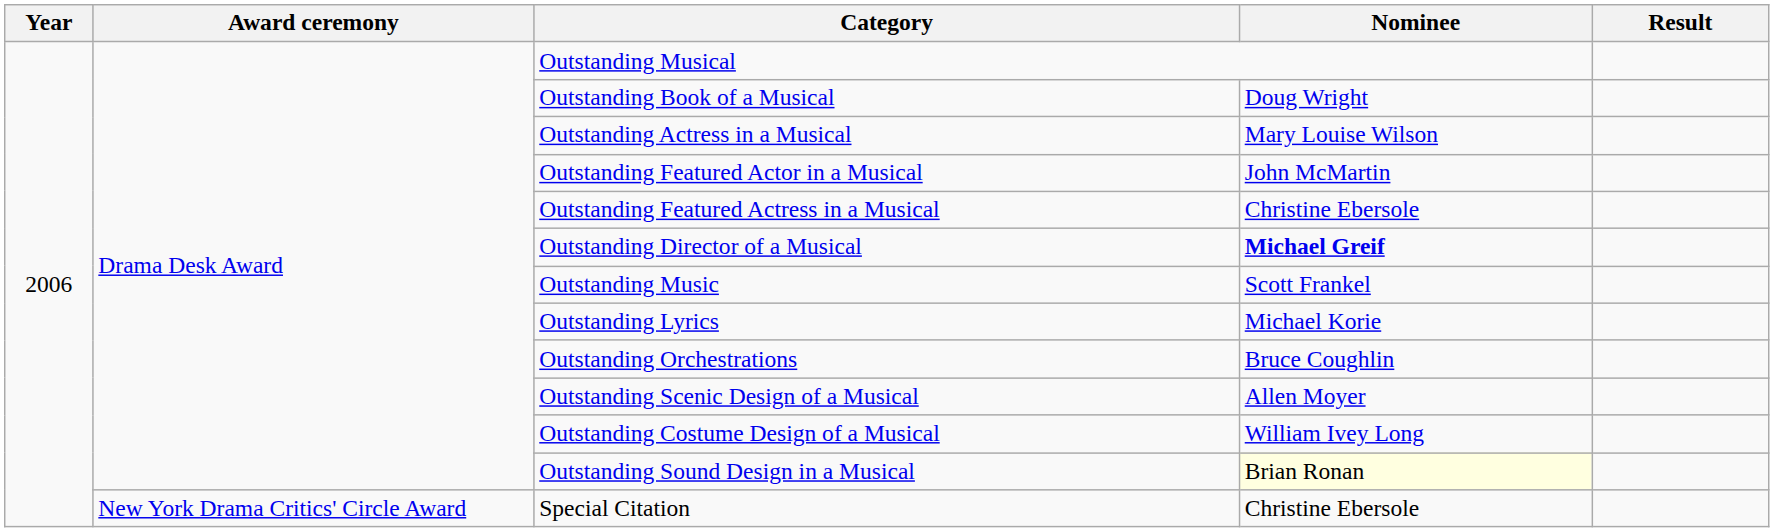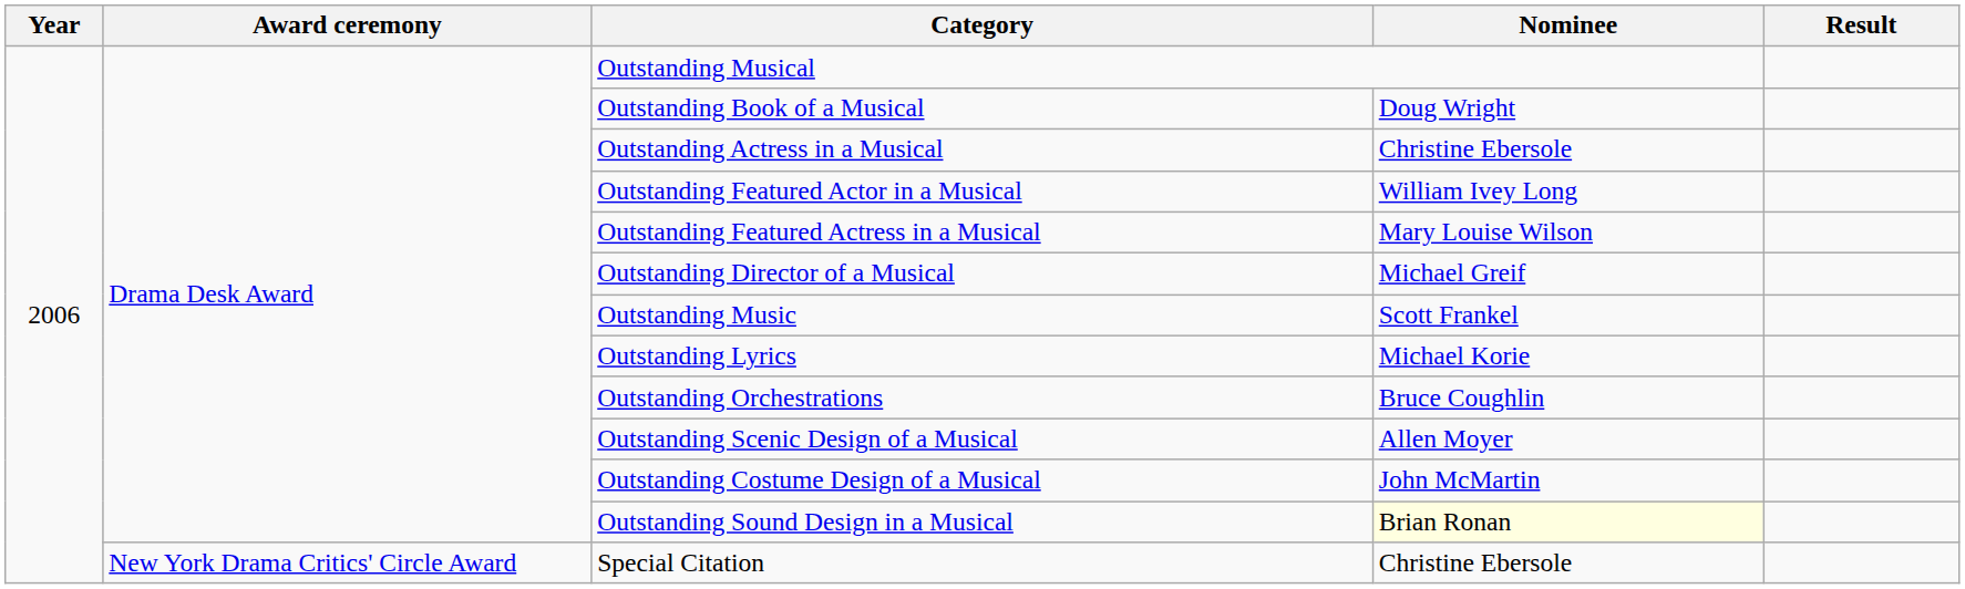 <table class="wikitable" width="95%">
 <tr>
 <th width="5%">Year</th>
 <th width="25%">Award ceremony</th>
 <th width="40%">Category</th>
 <th width="20%">Nominee</th>
 <th width="10%">Result</th>
 </tr>
 <tr>
 <td rowspan="13" align="center">2006</td>
 <td rowspan="12"><a href='#'>Drama Desk Award</a></td>
 <td colspan="2"><a href='#'>Outstanding Musical</a></td>
 <td></td>
 </tr>
 <tr>
 <td><a href='#'>Outstanding Book of a Musical</a></td>
 <td><a href='#'>Doug Wright</a></td>
 <td></td>
 </tr>
 <tr>
 <td><a href='#'>Outstanding Actress in a Musical</a></td>
+<td><a href='#'>Christine Ebersole</a></td>
+<td></td>
+</tr>
+<tr>
+<td><a href='#'>Outstanding Featured Actor in a Musical</a></td>
+<td><a href='#'>William Ivey Long</a></td>
+<td></td>
+</tr>
+<tr>
+<td><a href='#'>Outstanding Featured Actress in a Musical</a></td>
 <td><a href='#'>Mary Louise Wilson</a></td>
 <td></td>
 </tr>
 <tr>
-<td><a href='#'>Outstanding Featured Actor in a Musical</a></td>
-<td><a href='#'>John McMartin</a></td>
-<td></td>
-</tr>
-<tr>
-<td><a href='#'>Outstanding Featured Actress in a Musical</a></td>
-<td><a href='#'>Christine Ebersole</a></td>
-<td></td>
-</tr>
-<tr>
 <td><a href='#'>Outstanding Director of a Musical</a></td>
-<td><strong><a href='#'>Michael Greif</a></strong></td>
+<td><a href='#'>Michael Greif</a></td>
 <td></td>
 </tr>
 <tr>
 <td><a href='#'>Outstanding Music</a></td>
 <td><a href='#'>Scott Frankel</a></td>
 <td></td>
 </tr>
 <tr>
 <td><a href='#'>Outstanding Lyrics</a></td>
 <td><a href='#'>Michael Korie</a></td>
 <td></td>
 </tr>
 <tr>
 <td><a href='#'>Outstanding Orchestrations</a></td>
 <td><a href='#'>Bruce Coughlin</a></td>
 <td></td>
 </tr>
 <tr>
 <td><a href='#'>Outstanding Scenic Design of a Musical</a></td>
 <td><a href='#'>Allen Moyer</a></td>
 <td></td>
 </tr>
 <tr>
 <td><a href='#'>Outstanding Costume Design of a Musical</a></td>
-<td><a href='#'>William Ivey Long</a></td>
+<td><a href='#'>John McMartin</a></td>
 <td></td>
 </tr>
 <tr>
 <td><a href='#'>Outstanding Sound Design in a Musical</a></td>
 <td style="background: lightyellow;">Brian Ronan</td>
 <td></td>
 </tr>
 <tr>
 <td><a href='#'>New York Drama Critics' Circle Award</a></td>
 <td>Special Citation</td>
 <td>Christine Ebersole</td>
 <td></td>
 </tr>
 </table>
